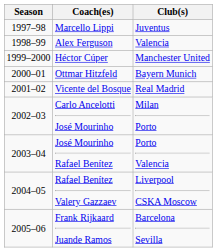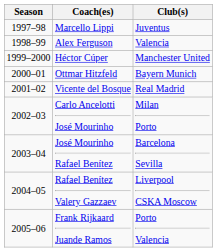 <table class="sortable wikitable">
 <tr>
 <th>Season</th>
 <th>Coach(es)</th>
 <th>Club(s)</th>
 </tr>
 <tr>
 <td align="center">1997–98</td>
 <td> <a href='#'>Marcello Lippi</a></td>
 <td> <a href='#'>Juventus</a></td>
 </tr>
 <tr>
 <td align="center">1998–99</td>
 <td> <a href='#'>Alex Ferguson</a></td>
 <td> <a href='#'>Valencia</a></td>
 </tr>
 <tr>
 <td align="center">1999–2000</td>
 <td> <a href='#'>Héctor Cúper</a></td>
 <td> <a href='#'>Manchester United</a></td>
 </tr>
 <tr>
 <td align="center">2000–01</td>
 <td> <a href='#'>Ottmar Hitzfeld</a></td>
 <td> <a href='#'>Bayern Munich</a></td>
 </tr>
 <tr>
 <td align="center">2001–02</td>
 <td> <a href='#'>Vicente del Bosque</a></td>
 <td> <a href='#'>Real Madrid</a></td>
 </tr>
 <tr>
 <td align="center">2002–03</td>
 <td> <a href='#'>Carlo Ancelotti</a><hr> <a href='#'>José Mourinho</a></td>
 <td> <a href='#'>Milan</a><hr> <a href='#'>Porto</a></td>
 </tr>
 <tr>
 <td align="center">2003–04</td>
 <td> <a href='#'>José Mourinho</a><hr> <a href='#'>Rafael Benítez</a></td>
-<td> <a href='#'>Porto</a><hr> <a href='#'>Valencia</a></td>
+<td> <a href='#'>Barcelona</a><hr> <a href='#'>Sevilla</a></td>
 </tr>
 <tr>
 <td align="center">2004–05</td>
 <td> <a href='#'>Rafael Benítez</a><hr> <a href='#'>Valery Gazzaev</a></td>
 <td> <a href='#'>Liverpool</a><hr> <a href='#'>CSKA Moscow</a></td>
 </tr>
 <tr>
 <td align="center">2005–06</td>
 <td> <a href='#'>Frank Rijkaard</a><hr> <a href='#'>Juande Ramos</a></td>
-<td> <a href='#'>Barcelona</a><hr> <a href='#'>Sevilla</a></td>
+<td> <a href='#'>Porto</a><hr> <a href='#'>Valencia</a></td>
 </tr>
 </table>
